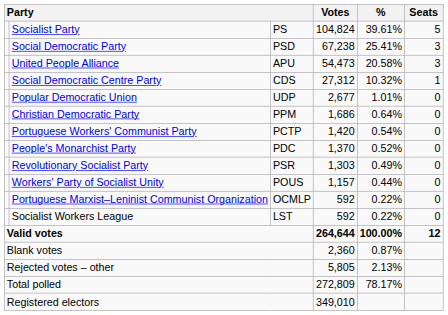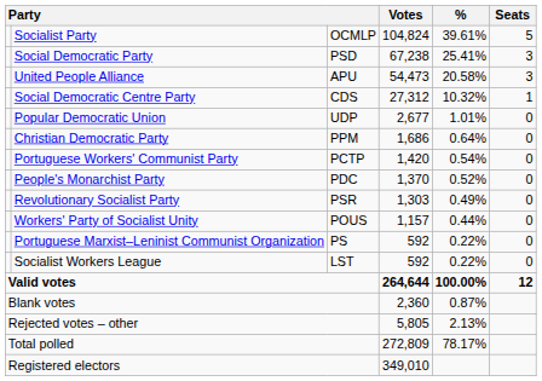 <table class="wikitable" border="1" style="text-align:right;">
 <tr>
 <th style="text-align:left;" colspan=3>Party</th>
 <th align=center width="50">Votes</th>
 <th align=center width="50">%</th>
 <th align=center width="50">Seats</th>
 </tr>
 <tr>
 <td></td>
 <td align=left><a href='#'>Socialist Party</a></td>
-<td align=left>PS</td>
+<td align=left>OCMLP</td>
 <td>104,824</td>
 <td>39.61%</td>
 <td>5</td>
 </tr>
 <tr>
 <td></td>
 <td align=left><a href='#'>Social Democratic Party</a></td>
 <td align=left>PSD</td>
 <td>67,238</td>
 <td>25.41%</td>
 <td>3</td>
 </tr>
 <tr>
 <td></td>
 <td align=left><a href='#'>United People Alliance</a></td>
 <td align=left>APU</td>
 <td>54,473</td>
 <td>20.58%</td>
 <td>3</td>
 </tr>
 <tr>
 <td></td>
 <td align=left style="white-space: nowrap;"><a href='#'>Social Democratic Centre Party</a></td>
 <td align=left>CDS</td>
 <td>27,312</td>
 <td>10.32%</td>
 <td>1</td>
 </tr>
 <tr>
 <td></td>
 <td align=left><a href='#'>Popular Democratic Union</a></td>
 <td align=left>UDP</td>
 <td>2,677</td>
 <td>1.01%</td>
 <td>0</td>
 </tr>
 <tr>
 <td></td>
 <td align=left style="white-space: nowrap;"><a href='#'>Christian Democratic Party</a></td>
 <td align=left>PPM</td>
 <td>1,686</td>
 <td>0.64%</td>
 <td>0</td>
 </tr>
 <tr>
 <td></td>
 <td align=left><a href='#'>Portuguese Workers' Communist Party</a></td>
 <td align=left>PCTP</td>
 <td>1,420</td>
 <td>0.54%</td>
 <td>0</td>
 </tr>
 <tr>
 <td></td>
 <td align=left><a href='#'>People's Monarchist Party</a></td>
 <td align=left>PDC</td>
 <td>1,370</td>
 <td>0.52%</td>
 <td>0</td>
 </tr>
 <tr>
 <td></td>
 <td align=left><a href='#'>Revolutionary Socialist Party</a></td>
 <td align=left>PSR</td>
 <td>1,303</td>
 <td>0.49%</td>
 <td>0</td>
 </tr>
 <tr>
 <td></td>
 <td align=left><a href='#'>Workers' Party of Socialist Unity</a></td>
 <td align=left>POUS</td>
 <td>1,157</td>
 <td>0.44%</td>
 <td>0</td>
 </tr>
 <tr>
 <td></td>
 <td align=left><a href='#'>Portuguese Marxist–Leninist Communist Organization</a></td>
-<td align=left>OCMLP</td>
+<td align=left>PS</td>
 <td>592</td>
 <td>0.22%</td>
 <td>0</td>
 </tr>
 <tr>
 <td></td>
 <td align=left>Socialist Workers League</td>
 <td align=left>LST</td>
 <td>592</td>
 <td>0.22%</td>
 <td>0</td>
 </tr>
 <tr style="font-weight:bold">
 <td align=left colspan=3>Valid votes</td>
 <td>264,644</td>
 <td>100.00%</td>
 <td>12</td>
 </tr>
 <tr>
 <td align=left colspan=3>Blank votes</td>
 <td>2,360</td>
 <td>0.87%</td>
 <td></td>
 </tr>
 <tr>
 <td align=left colspan=3>Rejected votes – other</td>
 <td>5,805</td>
 <td>2.13%</td>
 <td></td>
 </tr>
 <tr>
 <td align=left colspan=3>Total polled</td>
 <td>272,809</td>
 <td>78.17%</td>
 <td></td>
 </tr>
 <tr>
 <td align=left colspan=3>Registered electors</td>
 <td>349,010</td>
 <td></td>
 <td></td>
 </tr>
 </table>
